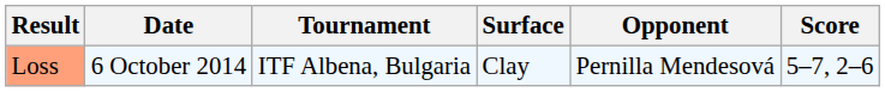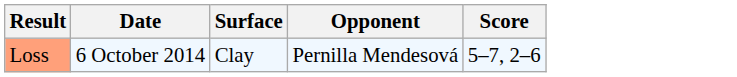 <table class="sortable wikitable" style=font-size:97%>
 <tr>
 <th>Result</th>
 <th>Date</th>
-<th>Tournament</th>
 <th>Surface</th>
 <th>Opponent</th>
 <th class="unsortable">Score</th>
 </tr>
 <tr style="background:#f0f8ff;">
 <td style="background:#ffa07a;">Loss</td>
 <td>6 October 2014</td>
-<td>ITF Albena, Bulgaria</td>
 <td>Clay</td>
 <td> Pernilla Mendesová</td>
 <td>5–7, 2–6</td>
 </tr>
 </table>
